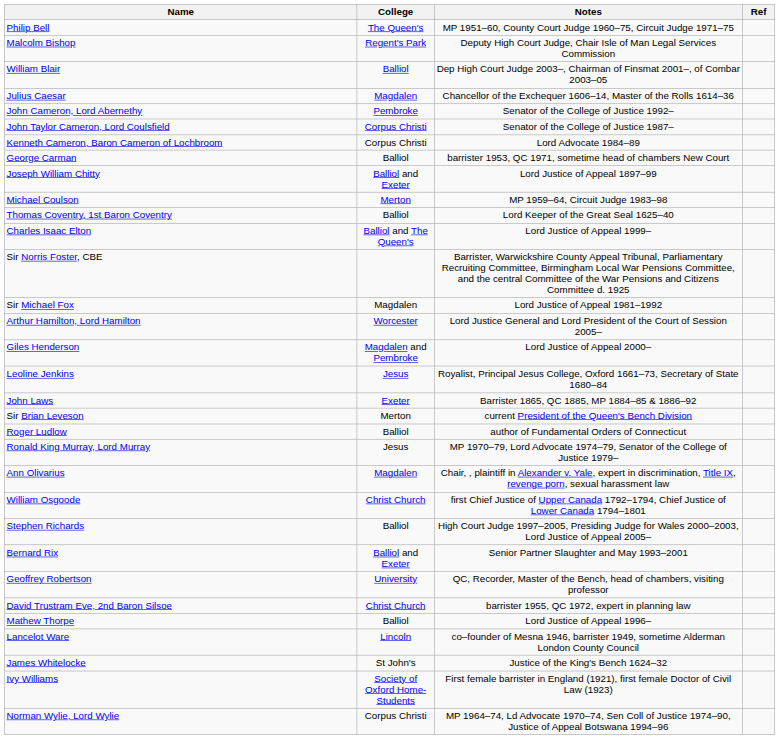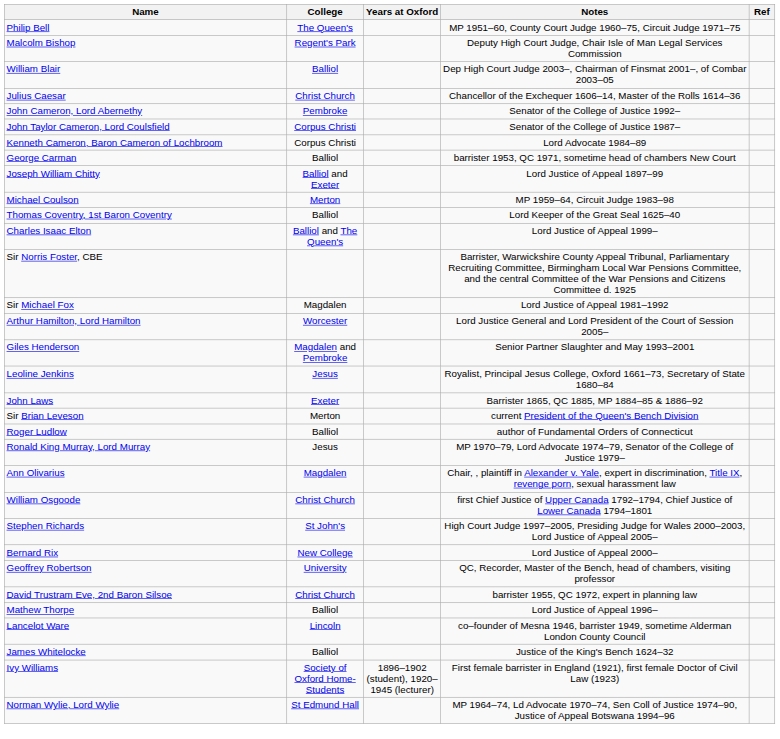 <table class="wikitable sortable" style="width:100%">
 <tr>
 <th width="*">Name</th>
 <th width="10%">College</th>
+<th width="10%">Years at Oxford</th>
 <th width="40%">Notes</th>
 <th width="*">Ref</th>
 </tr>
 <tr valign="top">
 <td><a href='#'>Philip Bell</a></td>
 <td align="center"><a href='#'>The Queen's</a></td>
+<td align="center"></td>
 <td align="center">MP 1951–60, County Court Judge 1960–75, Circuit Judge 1971–75</td>
 <td align="center"></td>
 </tr>
 <tr valign="top">
 <td><a href='#'>Malcolm Bishop</a></td>
 <td align="center"><a href='#'>Regent's Park</a></td>
+<td align="center"></td>
 <td align="center">Deputy High Court Judge, Chair Isle of Man Legal Services Commission</td>
 <td align="center"></td>
 </tr>
 <tr valign="top">
 <td><a href='#'>William Blair</a></td>
 <td align="center"><a href='#'>Balliol</a></td>
+<td align="center"></td>
 <td align="center">Dep High Court Judge 2003–, Chairman of Finsmat 2001–, of Combar 2003–05</td>
 <td align="center"></td>
 </tr>
 <tr valign="top">
 <td><a href='#'>Julius Caesar</a></td>
-<td align="center"><a href='#'>Magdalen</a></td>
+<td align="center"><a href='#'>Christ Church</a></td>
+<td align="center"></td>
 <td align="center">Chancellor of the Exchequer 1606–14, Master of the Rolls 1614–36</td>
 <td align="center"></td>
 </tr>
 <tr valign="top">
 <td><a href='#'>John Cameron, Lord Abernethy</a></td>
 <td align="center"><a href='#'>Pembroke</a></td>
+<td align="center"></td>
 <td align="center">Senator of the College of Justice 1992–</td>
 <td align="center"></td>
 </tr>
 <tr valign="top">
 <td><a href='#'>John Taylor Cameron, Lord Coulsfield</a></td>
 <td align="center"><a href='#'>Corpus Christi</a></td>
+<td align="center"></td>
 <td align="center">Senator of the College of Justice 1987–</td>
 <td align="center"></td>
 </tr>
 <tr valign="top">
 <td><a href='#'>Kenneth Cameron, Baron Cameron of Lochbroom</a></td>
 <td align="center">Corpus Christi</td>
+<td align="center"></td>
 <td align="center">Lord Advocate 1984–89</td>
 <td align="center"></td>
 </tr>
 <tr valign="top">
 <td><a href='#'>George Carman</a></td>
 <td align="center">Balliol</td>
+<td align="center"></td>
 <td align="center">barrister 1953, QC 1971,  sometime head of chambers New Court</td>
 <td align="center"></td>
 </tr>
 <tr valign="top">
 <td><a href='#'>Joseph William Chitty</a></td>
 <td align="center"><a href='#'>Balliol</a> and <a href='#'>Exeter</a></td>
+<td align="center"></td>
 <td align="center">Lord Justice of Appeal 1897–99</td>
 <td align="center"></td>
 </tr>
 <tr valign="top">
 <td><a href='#'>Michael Coulson</a></td>
 <td align="center"><a href='#'>Merton</a></td>
+<td align="center"></td>
 <td align="center">MP 1959–64, Circuit Judge 1983–98</td>
 <td align="center"></td>
 </tr>
 <tr valign="top">
 <td><a href='#'>Thomas Coventry, 1st Baron Coventry</a></td>
 <td align="center">Balliol</td>
+<td align="center"></td>
 <td align="center">Lord Keeper of the Great Seal 1625–40</td>
 <td align="center"></td>
 </tr>
 <tr valign="top">
 <td><a href='#'>Charles Isaac Elton</a></td>
 <td align="center"><a href='#'>Balliol</a> and <a href='#'>The Queen's</a></td>
+<td align="center"></td>
 <td align="center">Lord Justice of Appeal 1999–</td>
 <td align="center"></td>
 </tr>
 <tr valign="top">
 <td>Sir <a href='#'>Norris Foster</a>, CBE</td>
+<td align="center"></td>
 <td align="center"></td>
 <td align="center">Barrister, Warwickshire County Appeal Tribunal, Parliamentary Recruiting Committee, Birmingham Local War Pensions Committee, and the central Committee of the War Pensions and Citizens Committee d. 1925</td>
 <td align="center"></td>
 </tr>
 <tr valign="top">
 <td>Sir <a href='#'>Michael Fox</a></td>
 <td align="center">Magdalen</td>
+<td align="center"></td>
 <td align="center">Lord Justice of Appeal 1981–1992</td>
 <td align="center"></td>
 </tr>
 <tr valign="top">
 <td><a href='#'>Arthur Hamilton, Lord Hamilton</a></td>
 <td align="center"><a href='#'>Worcester</a></td>
+<td align="center"></td>
 <td align="center">Lord Justice General and Lord President of the Court of Session 2005–</td>
 <td align="center"></td>
 </tr>
 <tr valign="top">
 <td><a href='#'>Giles Henderson</a></td>
 <td align="center"><a href='#'>Magdalen</a> and <a href='#'>Pembroke</a></td>
-<td align="center">Lord Justice of Appeal 2000–</td>
+<td align="center"></td>
+<td align="center">Senior Partner Slaughter and May 1993–2001</td>
 <td align="center"></td>
 </tr>
 <tr valign="top">
 <td><a href='#'>Leoline Jenkins</a></td>
 <td align="center"><a href='#'>Jesus</a></td>
+<td align="center"></td>
 <td align="center">Royalist, Principal Jesus College, Oxford 1661–73, Secretary of State 1680–84</td>
 <td align="center"></td>
 </tr>
 <tr valign="top">
 <td><a href='#'>John Laws</a></td>
 <td align="center"><a href='#'>Exeter</a></td>
+<td align="center"></td>
 <td align="center">Barrister 1865, QC 1885, MP 1884–85 & 1886–92</td>
 <td align="center"></td>
 </tr>
 <tr valign="top">
 <td>Sir <a href='#'>Brian Leveson</a></td>
 <td align="center">Merton</td>
+<td align="center"></td>
 <td align="center">current <a href='#'>President of the Queen's Bench Division</a></td>
 <td align="center"></td>
 </tr>
 <tr valign="top">
 <td><a href='#'>Roger Ludlow</a></td>
 <td align="center">Balliol</td>
+<td align="center"></td>
 <td align="center">author of Fundamental Orders of Connecticut</td>
 <td align="center"></td>
 </tr>
 <tr valign="top">
 <td><a href='#'>Ronald King Murray, Lord Murray</a></td>
 <td align="center">Jesus</td>
+<td align="center"></td>
 <td align="center">MP 1970–79, Lord Advocate 1974–79, Senator of the College of Justice 1979–</td>
 <td align="center"></td>
 </tr>
 <tr valign="top">
 <td><a href='#'>Ann Olivarius</a></td>
 <td align="center"><a href='#'>Magdalen</a></td>
+<td align="center"></td>
 <td align="center">Chair, , plaintiff in <a href='#'>Alexander v. Yale</a>, expert in discrimination, <a href='#'>Title IX</a>, <a href='#'>revenge porn</a>, sexual harassment law</td>
 <td align="center"></td>
 </tr>
 <tr valign="top">
 <td><a href='#'>William Osgoode</a></td>
 <td align="center"><a href='#'>Christ Church</a></td>
+<td align="center"></td>
 <td align="center">first Chief Justice of <a href='#'>Upper Canada</a> 1792–1794, Chief Justice of <a href='#'>Lower Canada</a> 1794–1801</td>
 <td align="center"></td>
 </tr>
 <tr valign="top">
 <td><a href='#'>Stephen Richards</a></td>
-<td align="center">Balliol</td>
+<td align="center"><a href='#'>St John's</a></td>
+<td align="center"></td>
 <td align="center">High Court Judge 1997–2005, Presiding Judge for Wales 2000–2003, Lord Justice of Appeal 2005–</td>
 <td align="center"></td>
 </tr>
 <tr valign="top">
 <td><a href='#'>Bernard Rix</a></td>
-<td align="center"><a href='#'>Balliol</a> and <a href='#'>Exeter</a></td>
-<td align="center">Senior Partner Slaughter and May 1993–2001</td>
+<td align="center"><a href='#'>New College</a></td>
+<td align="center"></td>
+<td align="center">Lord Justice of Appeal 2000–</td>
 <td align="center"></td>
 </tr>
 <tr valign="top">
 <td><a href='#'>Geoffrey Robertson</a></td>
 <td align="center"><a href='#'>University</a></td>
+<td align="center"></td>
 <td align="center">QC, Recorder, Master of the Bench, head of chambers, visiting professor</td>
 <td align="center"></td>
 </tr>
 <tr valign="top">
 <td><a href='#'>David Trustram Eve, 2nd Baron Silsoe</a></td>
 <td align="center"><a href='#'>Christ Church</a></td>
+<td align="center"></td>
 <td align="center">barrister 1955, QC 1972, expert in planning law</td>
 <td align="center"></td>
 </tr>
 <tr valign="top">
 <td><a href='#'>Mathew Thorpe</a></td>
 <td align="center">Balliol</td>
+<td align="center"></td>
 <td align="center">Lord Justice of Appeal 1996–</td>
 <td align="center"></td>
 </tr>
 <tr valign="top">
 <td><a href='#'>Lancelot Ware</a></td>
 <td align="center"><a href='#'>Lincoln</a></td>
+<td align="center"></td>
 <td align="center">co–founder of Mesna 1946, barrister 1949, sometime  Alderman London County Council</td>
 <td align="center"></td>
 </tr>
 <tr valign="top">
 <td><a href='#'>James Whitelocke</a></td>
-<td align="center">St John's</td>
+<td align="center">Balliol</td>
+<td align="center"></td>
 <td align="center">Justice of the King's Bench 1624–32</td>
 <td align="center"></td>
 </tr>
 <tr valign="top">
 <td><a href='#'>Ivy Williams</a></td>
 <td align="center"><a href='#'>Society of Oxford Home-Students</a></td>
+<td align="center">1896–1902 (student), 1920–1945 (lecturer)</td>
 <td align="center">First female barrister in England (1921), first female Doctor of Civil Law (1923)</td>
 <td align="center"></td>
 </tr>
 <tr valign="top">
 <td><a href='#'>Norman Wylie, Lord Wylie</a></td>
-<td align="center">Corpus Christi</td>
+<td align="center"><a href='#'>St Edmund Hall</a></td>
+<td align="center"></td>
 <td align="center">MP 1964–74, Ld Advocate 1970–74, Sen Coll of Justice 1974–90, Justice of Appeal Botswana 1994–96</td>
 <td align="center"></td>
 </tr>
 </table>
